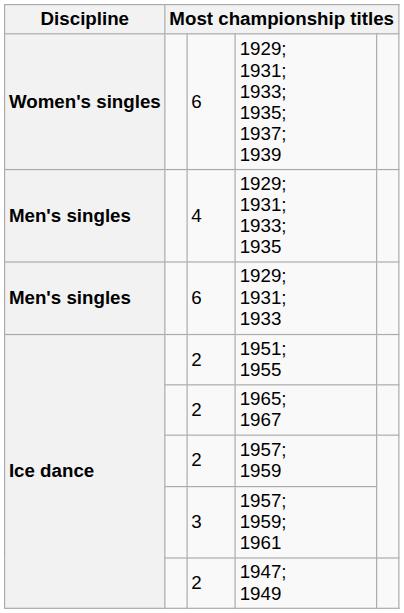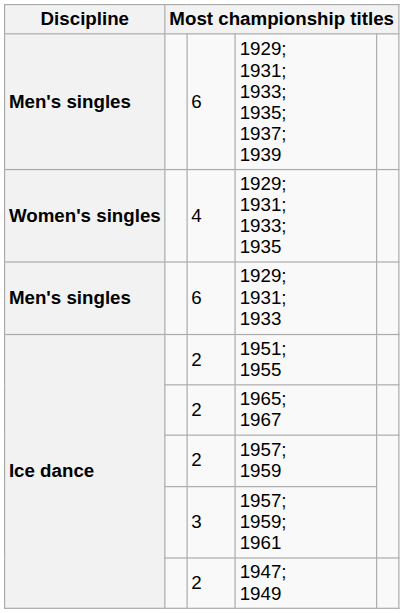 <table class="wikitable unsortable" style="text-align:left">
 <tr>
 <th scope="col">Discipline</th>
 <th colspan="4" scope="col">Most championship titles</th>
 </tr>
 <tr>
-<th scope="row" style="text-align:left">Women's singles</th>
+<th scope="row" style="text-align:left">Men's singles</th>
 <td></td>
 <td>6</td>
 <td>1929;<br>1931;<br>1933;<br>1935;<br>1937;<br>1939</td>
 <td></td>
 </tr>
 <tr>
-<th scope="row" style="text-align:left">Men's singles</th>
+<th scope="row" style="text-align:left">Women's singles</th>
 <td></td>
 <td>4</td>
 <td>1929;<br>1931;<br>1933;<br>1935</td>
 <td></td>
 </tr>
 <tr>
 <th scope="row" style="text-align:left">Men's singles</th>
 <td></td>
 <td>6</td>
 <td>1929;<br>1931;<br>1933</td>
 <td></td>
 </tr>
 <tr>
 <th rowspan="5" scope="row" style="text-align:left">Ice dance</th>
 <td></td>
 <td>2</td>
 <td>1951;<br>1955</td>
 <td></td>
 </tr>
 <tr>
 <td></td>
 <td>2</td>
 <td>1965;<br>1967</td>
 <td></td>
 </tr>
 <tr>
 <td></td>
 <td>2</td>
 <td>1957;<br>1959</td>
 <td rowspan="2"></td>
 </tr>
 <tr>
 <td></td>
 <td>3</td>
 <td>1957;<br>1959;<br>1961</td>
 </tr>
 <tr>
 <td></td>
 <td>2</td>
 <td>1947;<br>1949</td>
 <td></td>
 </tr>
 </table>
